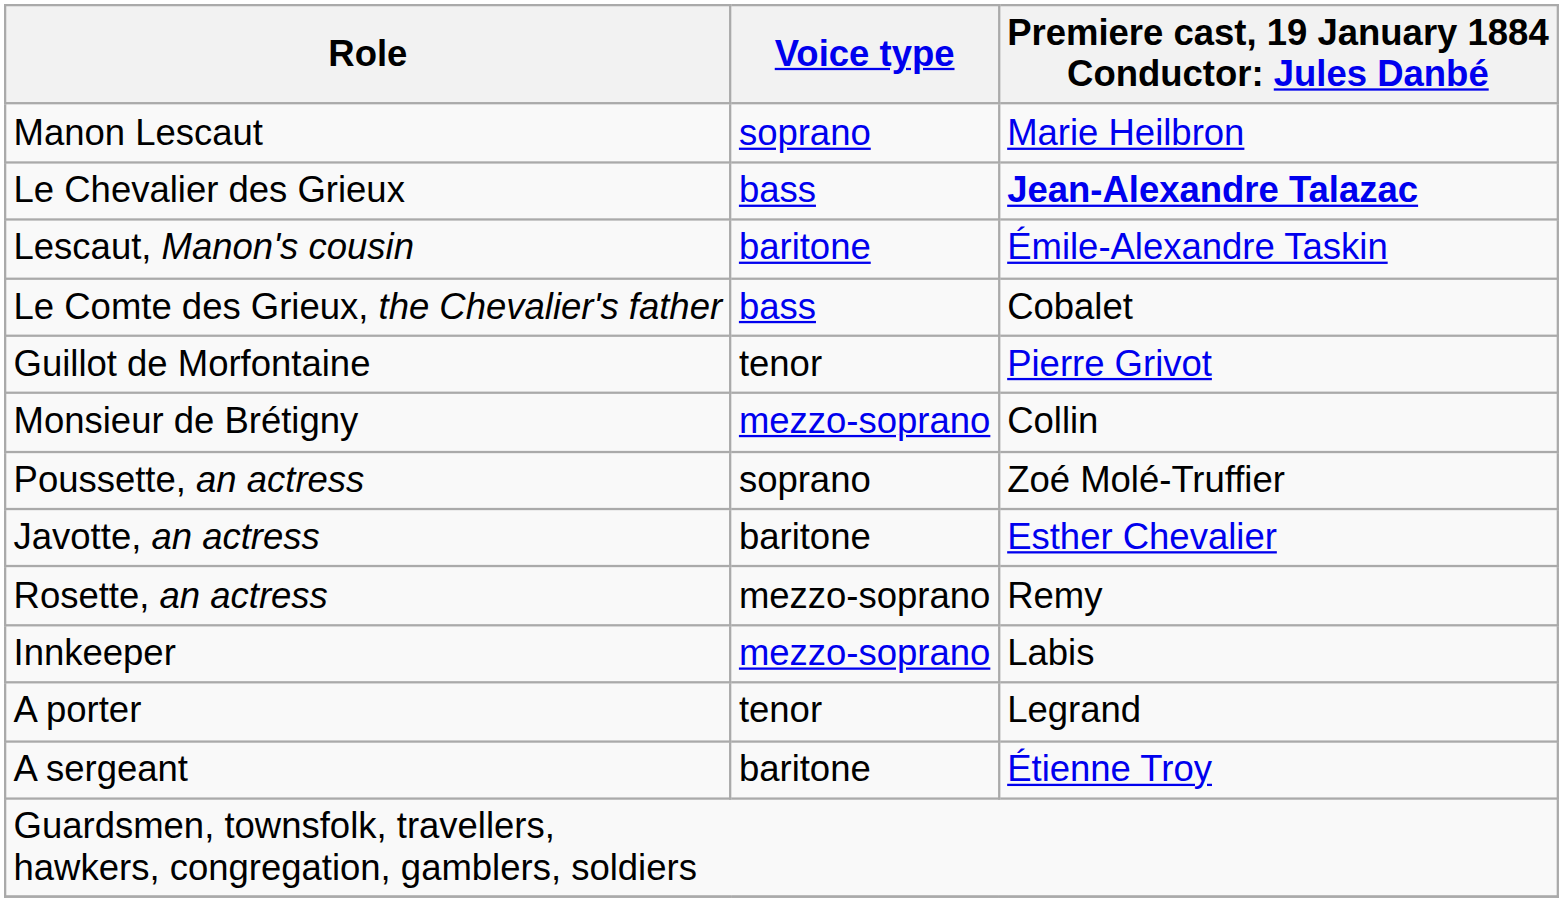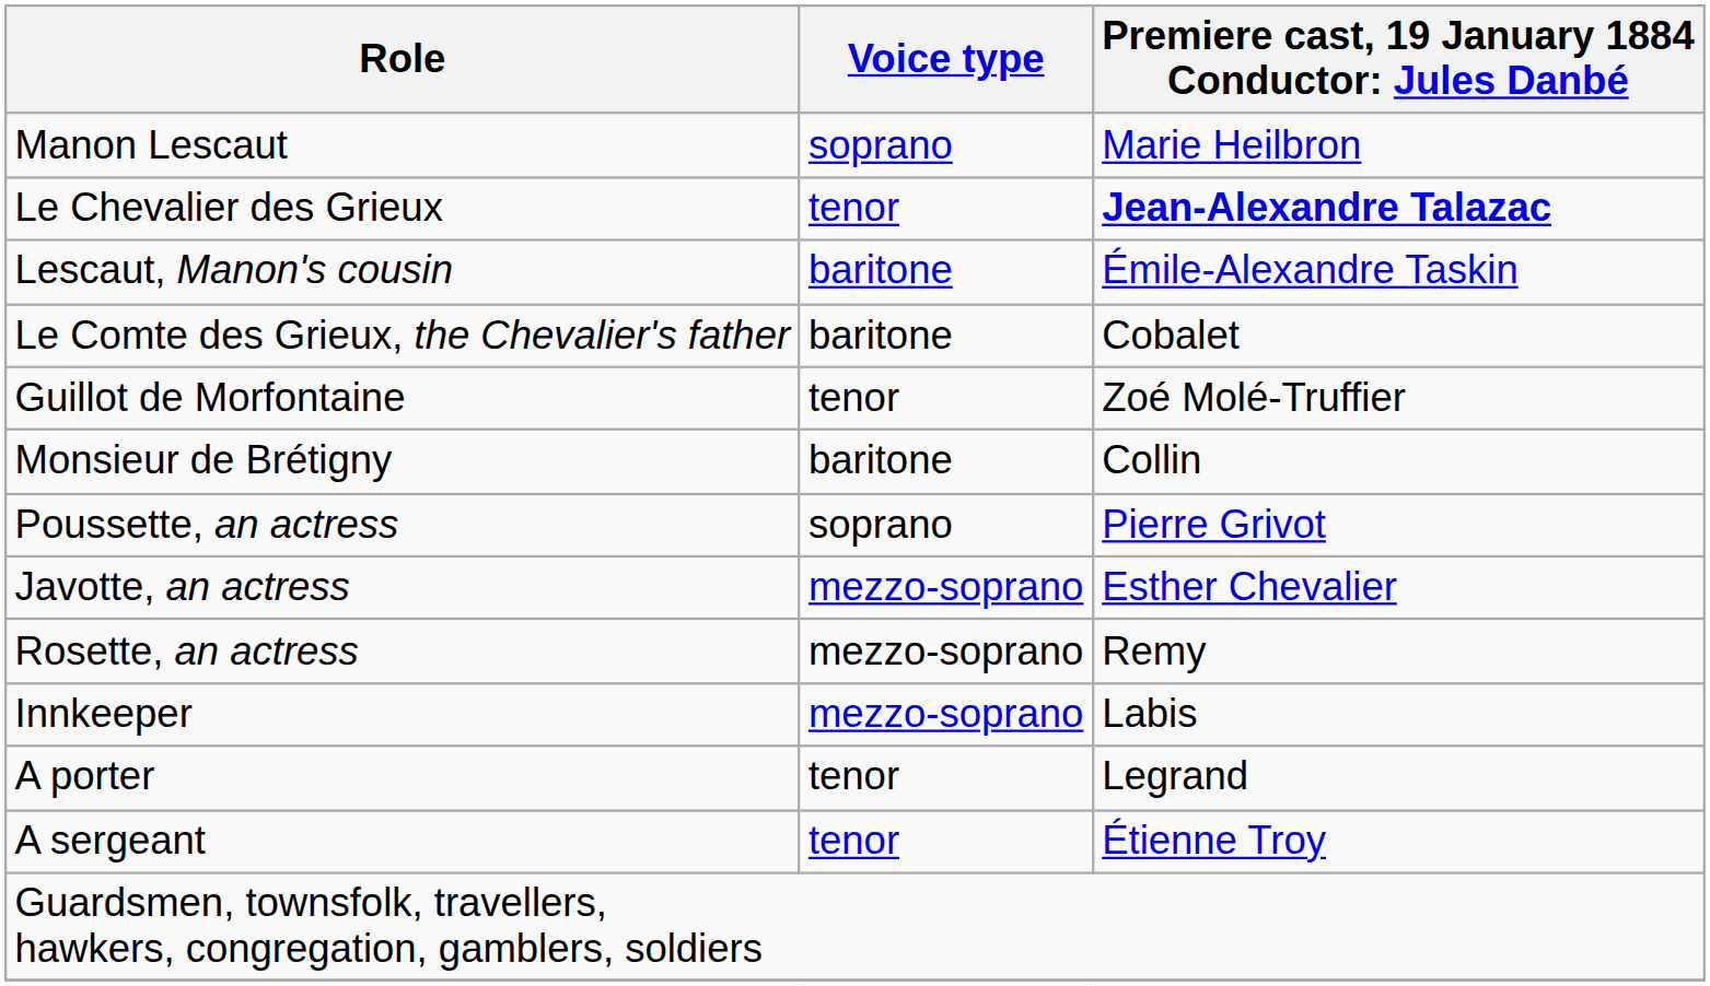 <table class="wikitable">
 <tr>
 <th>Role</th>
 <th><a href='#'>Voice type</a></th>
 <th>Premiere cast, 19 January 1884<br>Conductor: <a href='#'>Jules Danbé</a></th>
 </tr>
 <tr>
 <td>Manon Lescaut</td>
 <td><a href='#'>soprano</a></td>
 <td><a href='#'>Marie Heilbron</a></td>
 </tr>
 <tr>
 <td>Le Chevalier des Grieux</td>
-<td><a href='#'>bass</a></td>
+<td><a href='#'>tenor</a></td>
 <td><strong><a href='#'>Jean-Alexandre Talazac</a></strong></td>
 </tr>
 <tr>
 <td>Lescaut, <em>Manon's cousin</em></td>
 <td><a href='#'>baritone</a></td>
 <td><a href='#'>Émile-Alexandre Taskin</a></td>
 </tr>
 <tr>
 <td>Le Comte des Grieux, <em>the Chevalier's father</em></td>
-<td><a href='#'>bass</a></td>
+<td>baritone</td>
 <td>Cobalet</td>
 </tr>
 <tr>
 <td>Guillot de Morfontaine</td>
 <td>tenor</td>
-<td><a href='#'>Pierre Grivot</a></td>
+<td>Zoé Molé-Truffier</td>
 </tr>
 <tr>
 <td>Monsieur de Brétigny</td>
-<td><a href='#'>mezzo-soprano</a></td>
+<td>baritone</td>
 <td>Collin</td>
 </tr>
 <tr>
 <td>Poussette, <em>an actress</em></td>
 <td>soprano</td>
-<td>Zoé Molé-Truffier</td>
+<td><a href='#'>Pierre Grivot</a></td>
 </tr>
 <tr>
 <td>Javotte, <em>an actress</em></td>
-<td>baritone</td>
+<td><a href='#'>mezzo-soprano</a></td>
 <td><a href='#'>Esther Chevalier</a></td>
 </tr>
 <tr>
 <td>Rosette, <em>an actress</em></td>
 <td>mezzo-soprano</td>
 <td>Remy</td>
 </tr>
 <tr>
 <td>Innkeeper</td>
 <td><a href='#'>mezzo-soprano</a></td>
 <td>Labis</td>
 </tr>
 <tr>
 <td>A porter</td>
 <td>tenor</td>
 <td>Legrand</td>
 </tr>
 <tr>
 <td>A sergeant</td>
-<td>baritone</td>
+<td><a href='#'>tenor</a></td>
 <td><a href='#'>Étienne Troy</a></td>
 </tr>
 <tr>
 <td colspan="3">Guardsmen, townsfolk, travellers,<br>hawkers, congregation, gamblers, soldiers</td>
 </tr>
 <tr>
 </tr>
 </table>
